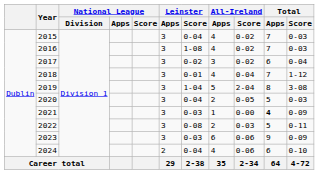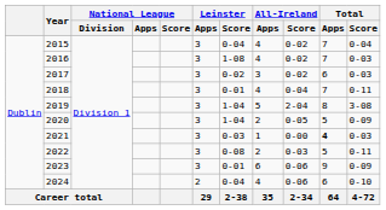 <table class="wikitable">
 <tr>
 <th rowspan="2"></th>
 <th rowspan="2">Year</th>
 <th colspan="3"><a href='#'>National League</a></th>
 <th colspan="2"><a href='#'>Leinster</a></th>
 <th colspan="2"><a href='#'>All-Ireland</a></th>
 <th colspan="2">Total</th>
 </tr>
 <tr>
 <th>Division</th>
 <th>Apps</th>
 <th>Score</th>
 <th>Apps</th>
 <th>Score</th>
 <th>Apps</th>
 <th>Score</th>
 <th>Apps</th>
 <th>Score</th>
 </tr>
 <tr>
 <td rowspan="10"><a href='#'>Dublin</a></td>
 <td>2015</td>
 <td rowspan="10"><a href='#'>Division 1</a></td>
 <td></td>
 <td></td>
 <td>3</td>
 <td>0-04</td>
 <td>4</td>
 <td>0-02</td>
 <td>7</td>
-<td>0-03</td>
+<td>0-04</td>
 </tr>
 <tr>
 <td>2016</td>
 <td></td>
 <td></td>
 <td>3</td>
 <td>1-08</td>
 <td>4</td>
 <td>0-02</td>
 <td>7</td>
 <td>0-03</td>
 </tr>
 <tr>
 <td>2017</td>
 <td></td>
 <td></td>
 <td>3</td>
 <td>0-02</td>
 <td>3</td>
 <td>0-02</td>
 <td>6</td>
-<td>0-04</td>
+<td>0-03</td>
 </tr>
 <tr>
 <td>2018</td>
 <td></td>
 <td></td>
 <td>3</td>
 <td>0-01</td>
 <td>4</td>
 <td>0-04</td>
 <td>7</td>
-<td>1-12</td>
+<td>0-11</td>
 </tr>
 <tr>
 <td>2019</td>
 <td></td>
 <td></td>
 <td>3</td>
 <td>1-04</td>
 <td>5</td>
 <td>2-04</td>
 <td>8</td>
 <td>3-08</td>
 </tr>
 <tr>
 <td>2020</td>
 <td></td>
 <td></td>
 <td>3</td>
-<td>0-04</td>
+<td>1-04</td>
 <td>2</td>
 <td>0-05</td>
 <td>5</td>
-<td>0-03</td>
+<td>0-09</td>
 </tr>
 <tr>
 <td>2021</td>
 <td></td>
 <td></td>
 <td>3</td>
 <td>0-03</td>
 <td>1</td>
 <td>0-00</td>
 <td><strong>4</strong></td>
-<td>0-09</td>
+<td>0-03</td>
 </tr>
 <tr>
 <td>2022</td>
 <td></td>
 <td></td>
 <td>3</td>
 <td>0-08</td>
 <td>2</td>
 <td>0-03</td>
 <td>5</td>
 <td>0-11</td>
 </tr>
 <tr>
 <td>2023</td>
 <td></td>
 <td></td>
 <td>3</td>
-<td>0-03</td>
+<td>0-01</td>
 <td>6</td>
 <td>0-06</td>
 <td>9</td>
 <td>0-09</td>
 </tr>
 <tr>
 <td>2024</td>
 <td></td>
 <td></td>
 <td>2</td>
 <td>0-04</td>
 <td>4</td>
 <td>0-06</td>
 <td>6</td>
 <td>0-10</td>
 </tr>
 <tr>
 <th colspan="3">Career total</th>
 <th></th>
 <th></th>
 <th>29</th>
 <th>2-38</th>
 <th>35</th>
 <th>2-34</th>
 <th>64</th>
 <th>4-72</th>
 </tr>
 </table>
